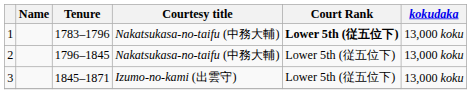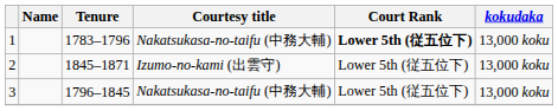 <table class=wikitable>
 <tr>
 <th></th>
 <th>Name</th>
 <th>Tenure</th>
 <th>Courtesy title</th>
 <th>Court Rank</th>
 <th><em><a href='#'>kokudaka</a></em></th>
 </tr>
 <tr>
 <td>1</td>
 <td></td>
 <td>1783–1796</td>
 <td><em>Nakatsukasa-no-taifu</em> (中務大輔)</td>
 <td><strong>Lower 5th (従五位下)</strong></td>
 <td>13,000 <em>koku</em></td>
 </tr>
 <tr>
 <td>2</td>
 <td></td>
+<td>1845–1871</td>
+<td><em>Izumo-no-kami</em> (出雲守)</td>
+<td>Lower 5th (従五位下)</td>
+<td>13,000 <em>koku</em></td>
+</tr>
+<tr>
+<td>3</td>
+<td></td>
 <td>1796–1845</td>
 <td><em>Nakatsukasa-no-taifu</em> (中務大輔)</td>
 <td>Lower 5th (従五位下)</td>
 <td>13,000 <em>koku</em></td>
 </tr>
 <tr>
-<td>3</td>
-<td></td>
-<td>1845–1871</td>
-<td><em>Izumo-no-kami</em> (出雲守)</td>
-<td>Lower 5th (従五位下)</td>
-<td>13,000 <em>koku</em></td>
-</tr>
-<tr>
 </tr>
 </table>
